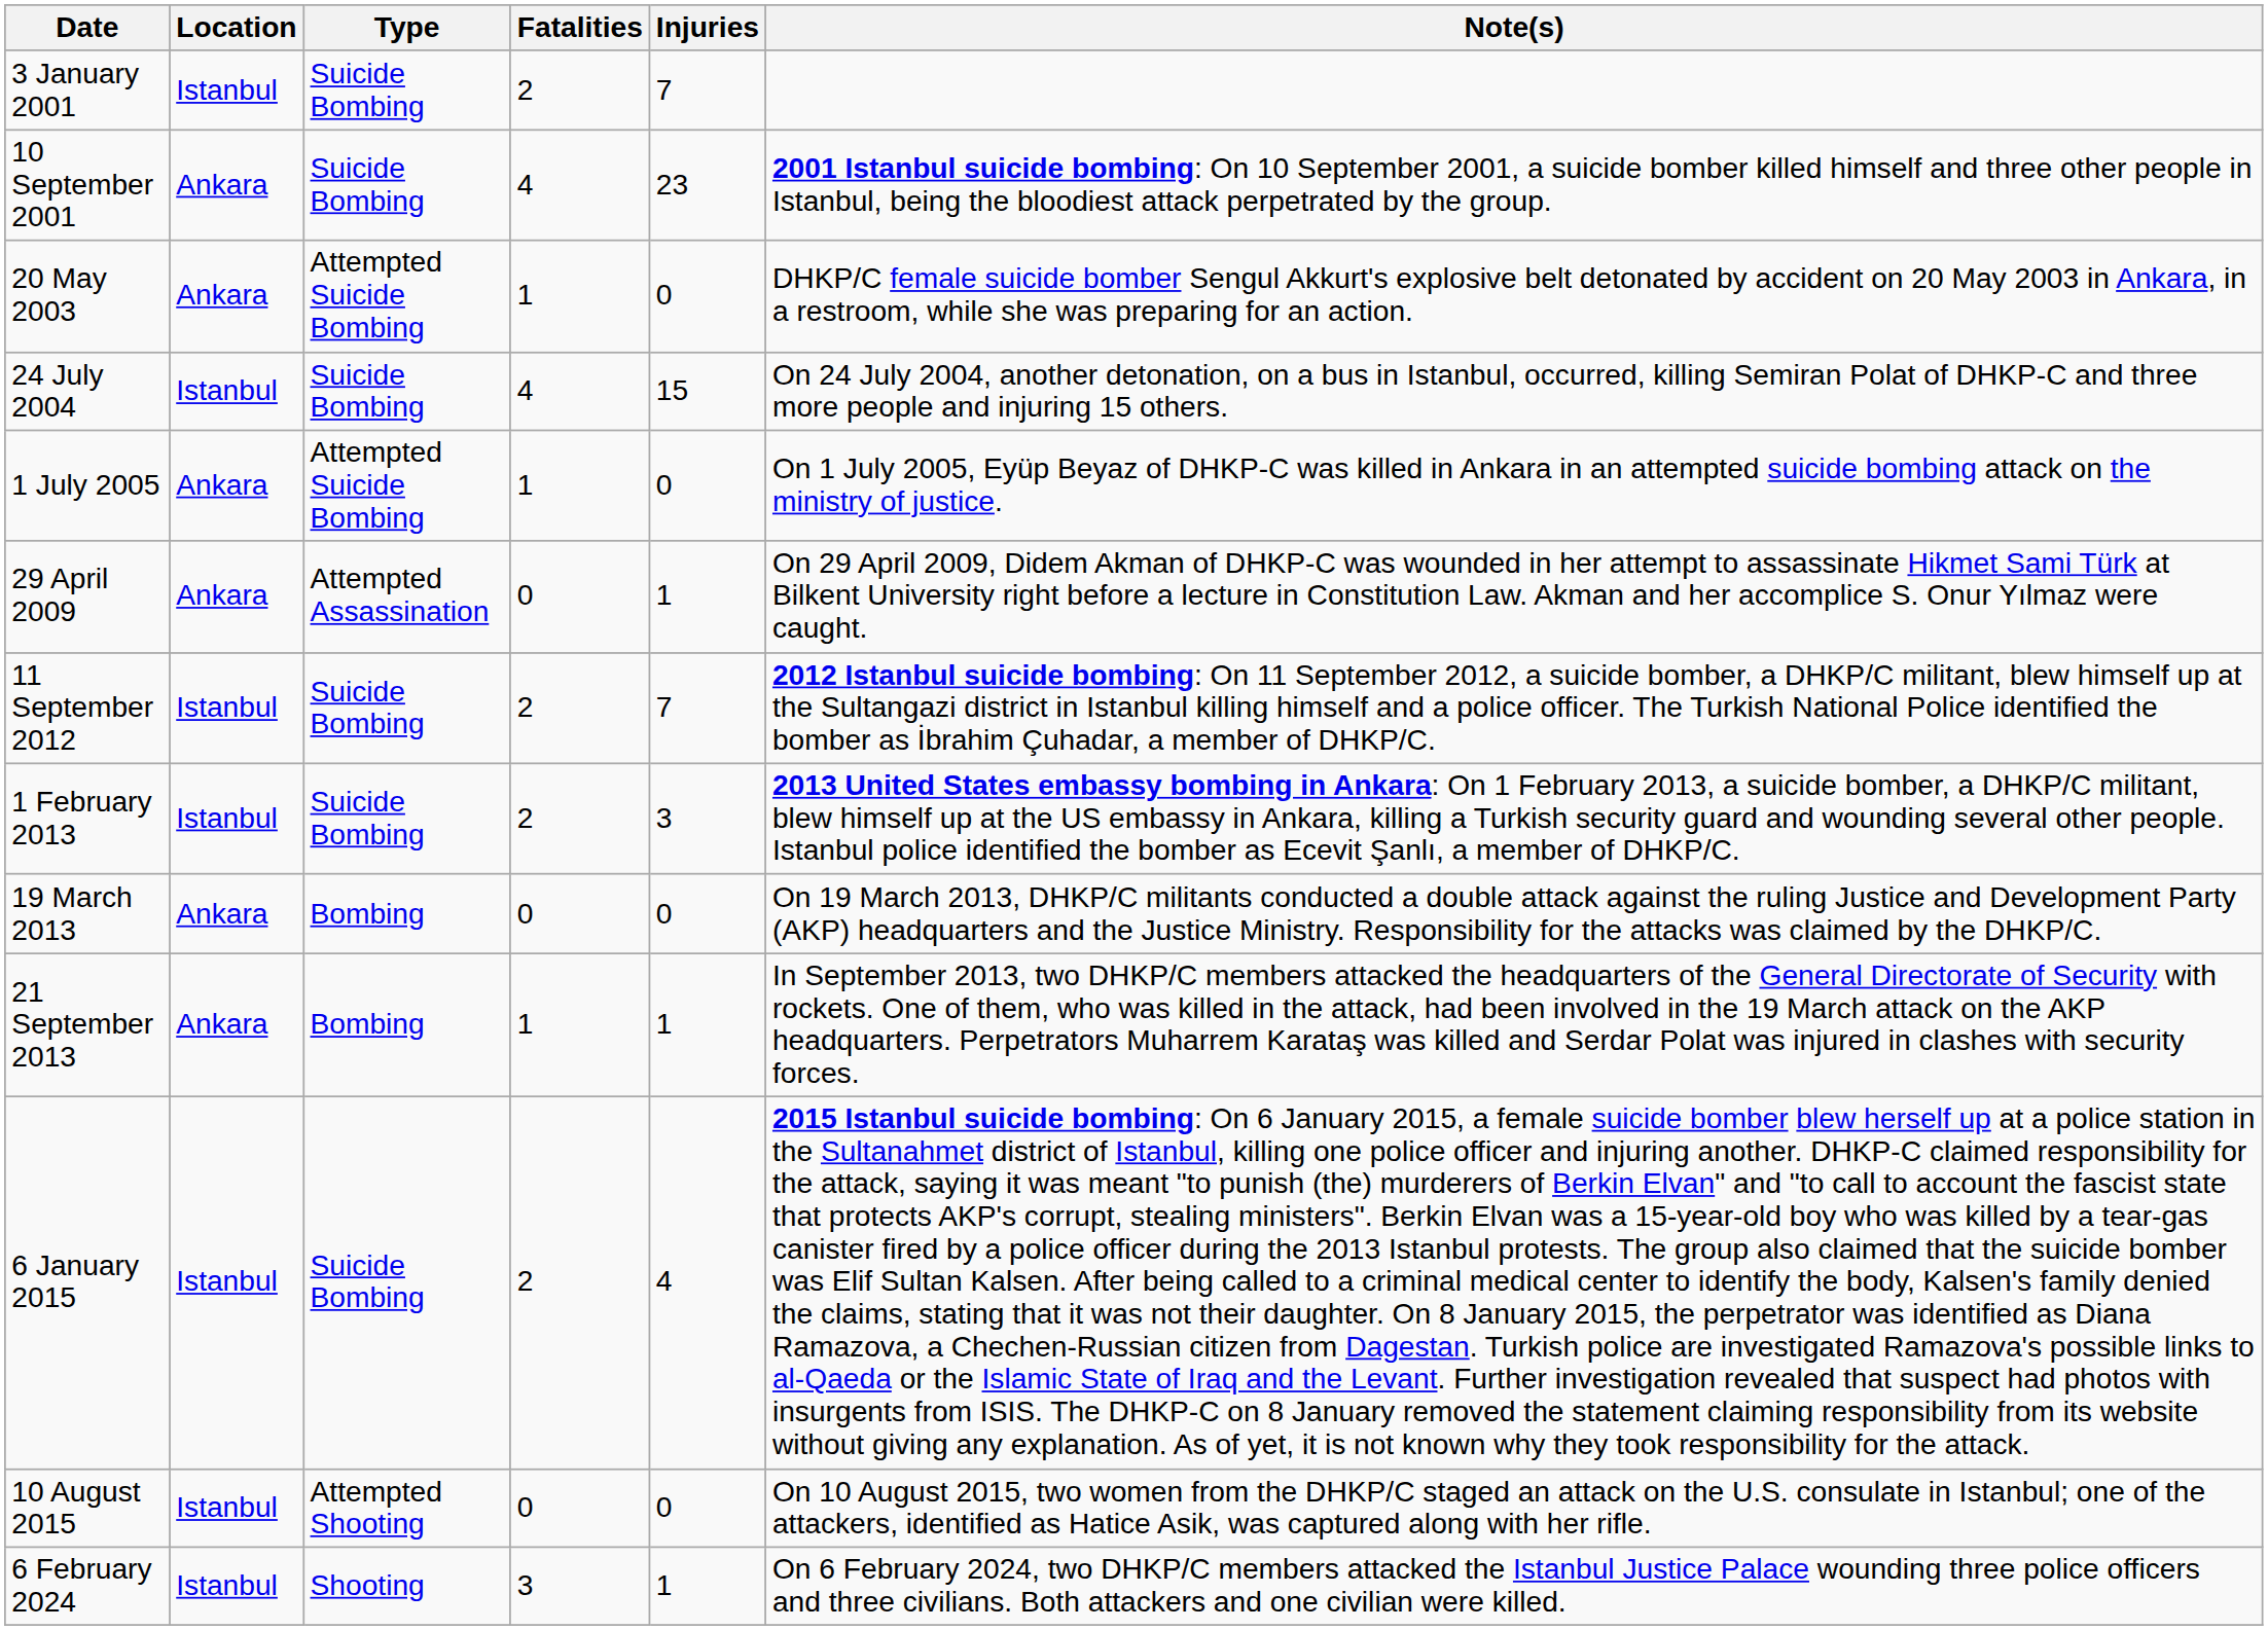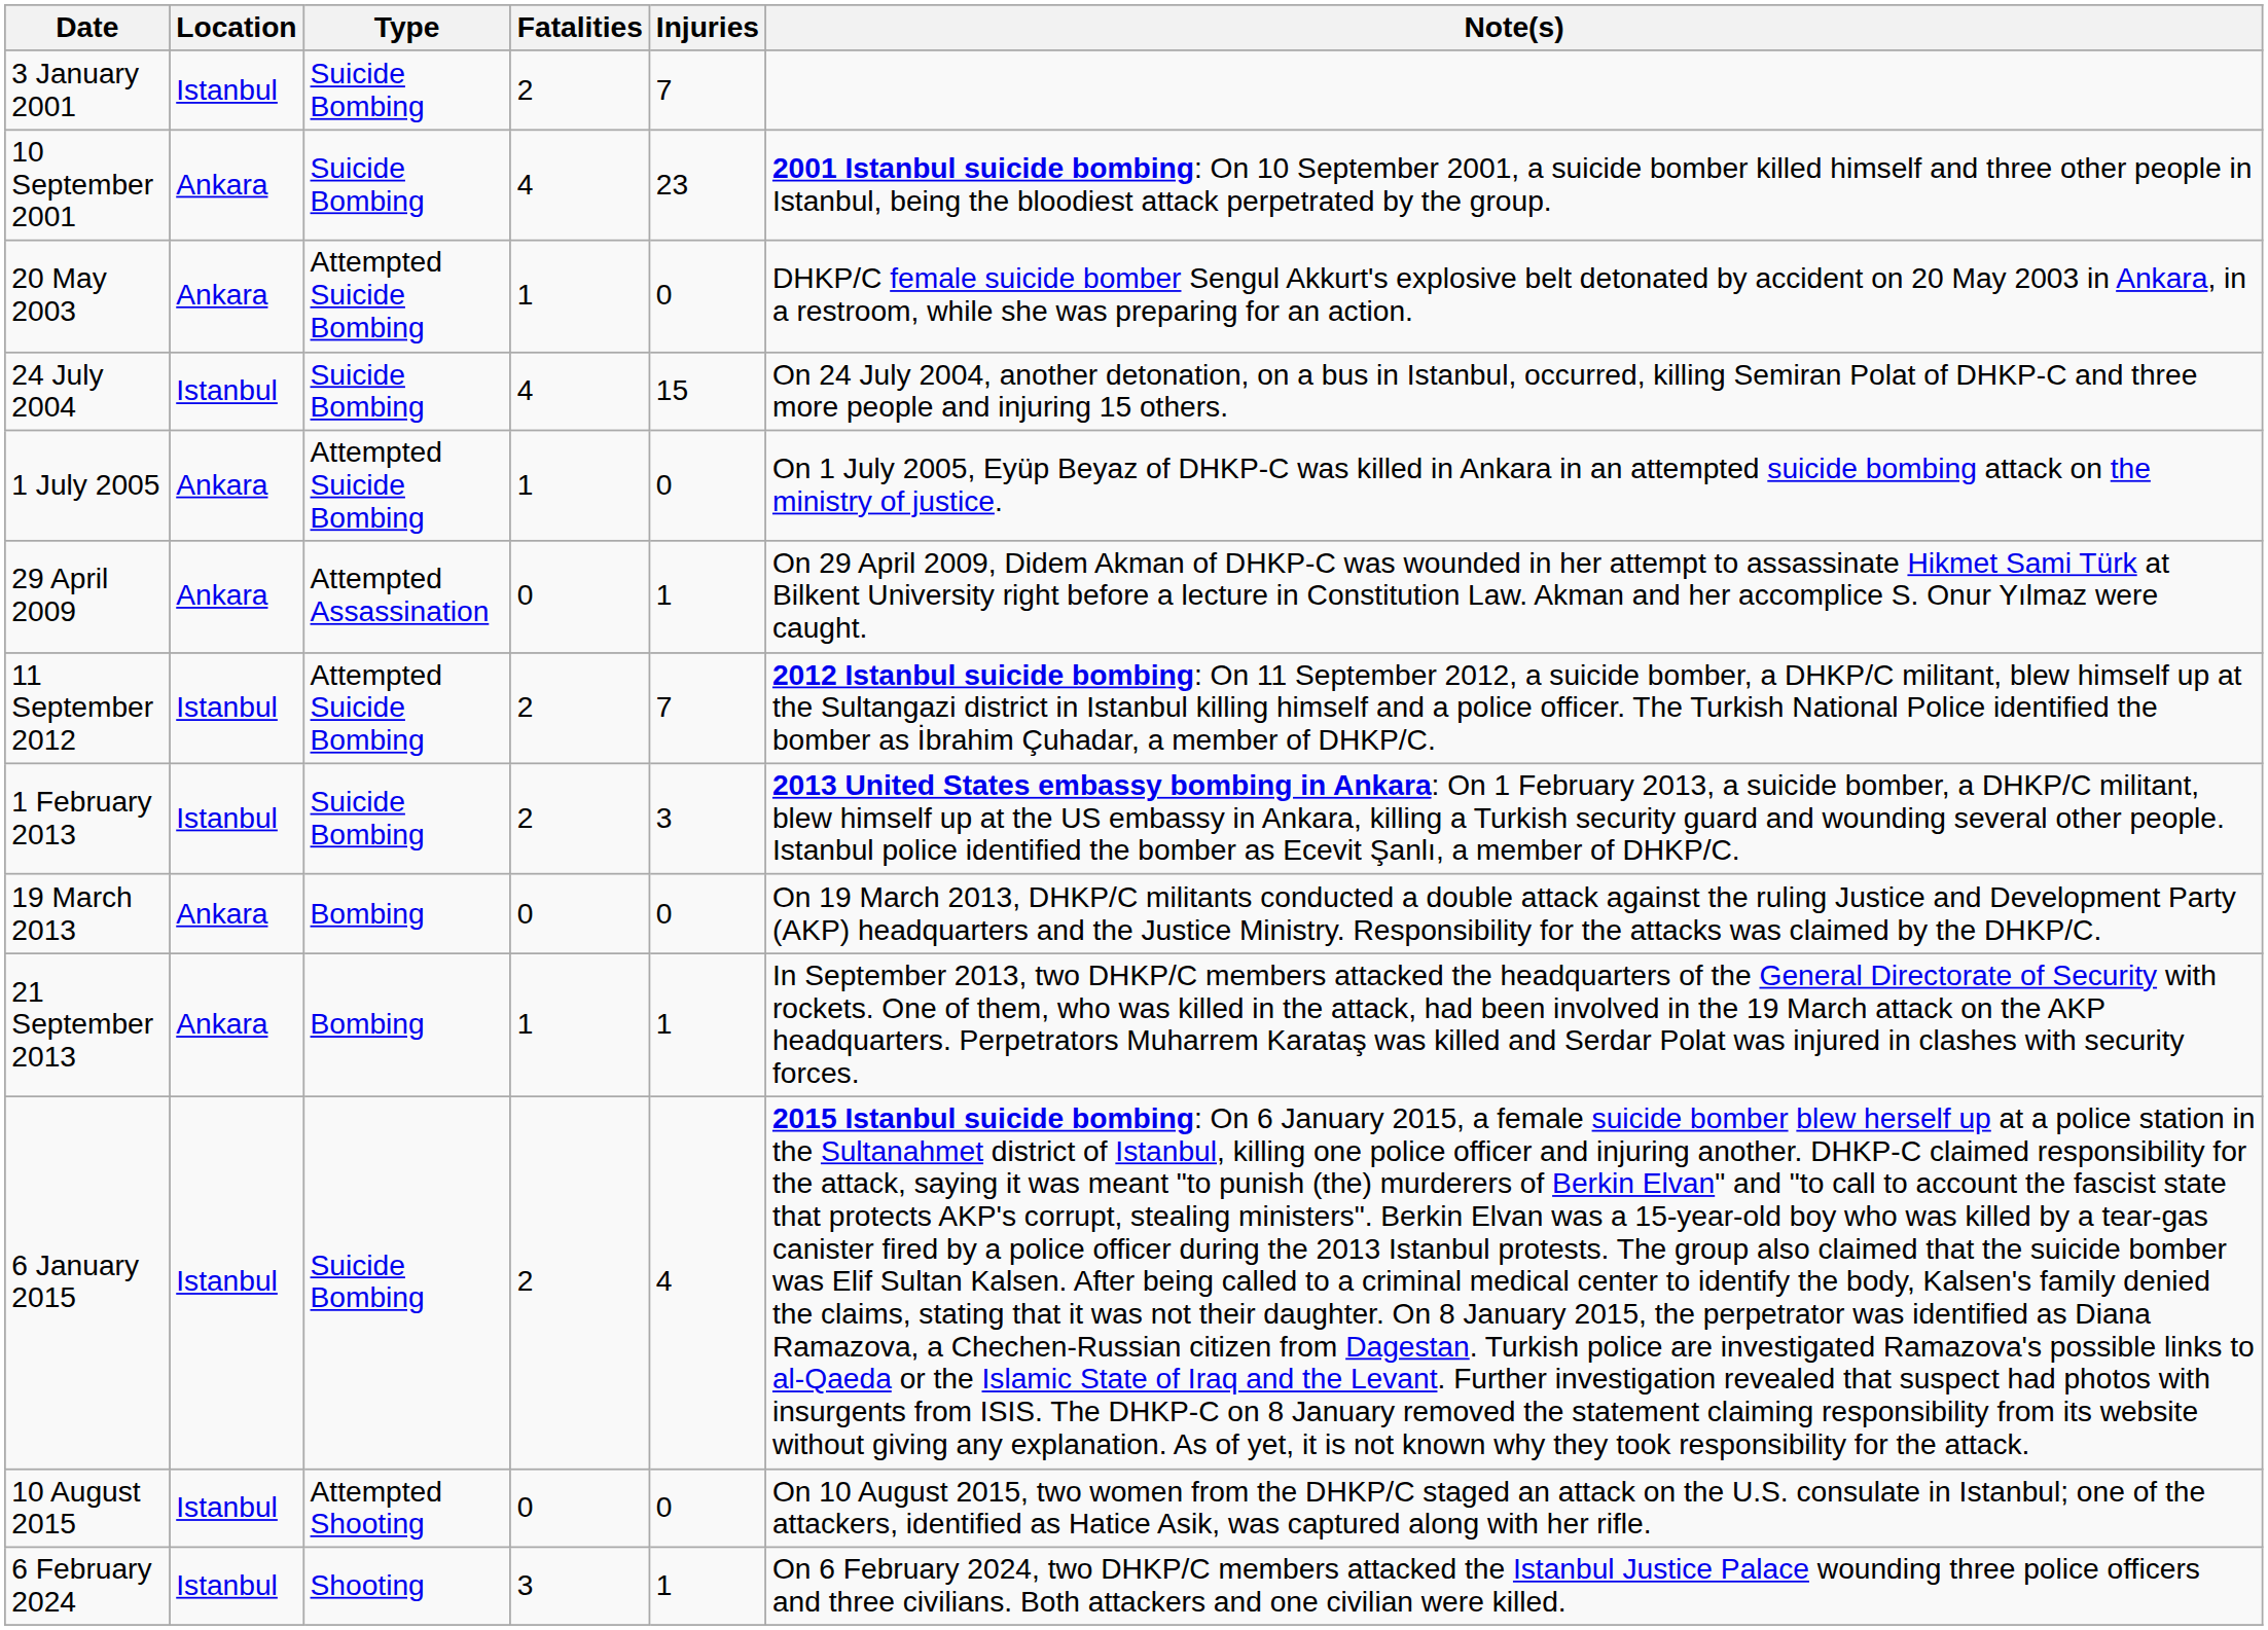 <table class="wikitable">
 <tr>
 <th>Date</th>
 <th>Location</th>
 <th>Type</th>
 <th>Fatalities</th>
 <th>Injuries</th>
 <th>Note(s)</th>
 </tr>
 <tr>
 <td>3 January 2001</td>
 <td><a href='#'>Istanbul</a></td>
 <td><a href='#'>Suicide Bombing</a></td>
 <td>2</td>
 <td>7</td>
 <td><strong></strong></td>
 </tr>
 <tr>
 <td>10 September 2001</td>
 <td><a href='#'>Ankara</a></td>
 <td><a href='#'>Suicide Bombing</a></td>
 <td>4</td>
 <td>23</td>
 <td><strong><a href='#'>2001 Istanbul suicide bombing</a></strong>: On 10 September 2001, a suicide bomber killed himself and three other people in Istanbul, being the bloodiest attack perpetrated by the group.</td>
 </tr>
 <tr>
 <td>20 May 2003</td>
 <td><a href='#'>Ankara</a></td>
 <td>Attempted <a href='#'>Suicide Bombing</a></td>
 <td>1</td>
 <td>0</td>
 <td>DHKP/C <a href='#'>female suicide bomber</a> Sengul Akkurt's explosive belt detonated by accident on 20 May 2003 in <a href='#'>Ankara</a>, in a restroom, while she was preparing for an action.</td>
 </tr>
 <tr>
 <td>24 July 2004</td>
 <td><a href='#'>Istanbul</a></td>
 <td><a href='#'>Suicide Bombing</a></td>
 <td>4</td>
 <td>15</td>
 <td>On 24 July 2004, another detonation, on a bus in Istanbul, occurred, killing Semiran Polat of DHKP-C and three more people and injuring 15 others.</td>
 </tr>
 <tr>
 <td>1 July 2005</td>
 <td><a href='#'>Ankara</a></td>
 <td>Attempted <a href='#'>Suicide Bombing</a></td>
 <td>1</td>
 <td>0</td>
 <td>On 1 July 2005, Eyüp Beyaz of DHKP-C was killed in Ankara in an attempted <a href='#'>suicide bombing</a> attack on <a href='#'>the ministry of justice</a>.</td>
 </tr>
 <tr>
 <td>29 April 2009</td>
 <td><a href='#'>Ankara</a></td>
 <td>Attempted <a href='#'>Assassination</a></td>
 <td>0</td>
 <td>1</td>
 <td>On 29 April 2009, Didem Akman of DHKP-C was wounded in her attempt to assassinate <a href='#'>Hikmet Sami Türk</a> at Bilkent University right before a lecture in Constitution Law. Akman and her accomplice S. Onur Yılmaz were caught.</td>
 </tr>
 <tr>
 <td>11 September 2012</td>
 <td><a href='#'>Istanbul</a></td>
-<td><a href='#'>Suicide Bombing</a></td>
+<td>Attempted <a href='#'>Suicide Bombing</a></td>
 <td>2</td>
 <td>7</td>
 <td><strong><a href='#'>2012 Istanbul suicide bombing</a></strong>: On 11 September 2012, a suicide bomber, a DHKP/C militant, blew himself up at the Sultangazi district in Istanbul killing himself and a police officer. The Turkish National Police identified the bomber as İbrahim Çuhadar, a member of DHKP/C.</td>
 </tr>
 <tr>
 <td>1 February 2013</td>
 <td><a href='#'>Istanbul</a></td>
 <td><a href='#'>Suicide Bombing</a></td>
 <td>2</td>
 <td>3</td>
 <td><strong><a href='#'>2013 United States embassy bombing in Ankara</a></strong>: On 1 February 2013, a suicide bomber, a DHKP/C militant, blew himself up at the US embassy in Ankara, killing a Turkish security guard and wounding several other people. Istanbul police identified the bomber as Ecevit Şanlı, a member of DHKP/C.</td>
 </tr>
 <tr>
 <td>19 March 2013</td>
 <td><a href='#'>Ankara</a></td>
 <td><a href='#'>Bombing</a></td>
 <td>0</td>
 <td>0</td>
 <td>On 19 March 2013, DHKP/C militants conducted a double attack against the ruling Justice and Development Party (AKP) headquarters and the Justice Ministry. Responsibility for the attacks was claimed by the DHKP/C.</td>
 </tr>
 <tr>
 <td>21 September 2013</td>
 <td><a href='#'>Ankara</a></td>
 <td><a href='#'>Bombing</a></td>
 <td>1</td>
 <td>1</td>
 <td>In September 2013, two DHKP/C members attacked the headquarters of the <a href='#'>General Directorate of Security</a> with rockets. One of them, who was killed in the attack, had been involved in the 19 March attack on the AKP headquarters. Perpetrators Muharrem Karataş was killed and Serdar Polat was injured in clashes with security forces.</td>
 </tr>
 <tr>
 <td>6 January 2015</td>
 <td><a href='#'>Istanbul</a></td>
 <td><a href='#'>Suicide Bombing</a></td>
 <td>2</td>
 <td>4</td>
 <td><strong><a href='#'>2015 Istanbul suicide bombing</a></strong>: On 6 January 2015, a female <a href='#'>suicide bomber</a> <a href='#'>blew herself up</a> at a police station in the <a href='#'>Sultanahmet</a> district of <a href='#'>Istanbul</a>, killing one police officer and injuring another. DHKP-C claimed responsibility for the attack, saying it was meant "to punish (the) murderers of <a href='#'>Berkin Elvan</a>" and "to call to account the fascist state that protects AKP's corrupt, stealing ministers". Berkin Elvan was a 15-year-old boy who was killed by a tear-gas canister fired by a police officer during the 2013 Istanbul protests. The group also claimed that the suicide bomber was Elif Sultan Kalsen. After being called to a criminal medical center to identify the body, Kalsen's family denied the claims, stating that it was not their daughter. On 8 January 2015, the perpetrator was identified as Diana Ramazova, a Chechen-Russian citizen from <a href='#'>Dagestan</a>. Turkish police are investigated Ramazova's possible links to <a href='#'>al-Qaeda</a> or the <a href='#'>Islamic State of Iraq and the Levant</a>. Further investigation revealed that suspect had photos with insurgents from ISIS. The DHKP-C on 8 January removed the statement claiming responsibility from its website without giving any explanation. As of yet, it is not known why they took responsibility for the attack.</td>
 </tr>
 <tr>
 <td>10 August 2015</td>
 <td><a href='#'>Istanbul</a></td>
 <td>Attempted <a href='#'>Shooting</a></td>
 <td>0</td>
 <td>0</td>
 <td>On 10 August 2015, two women from the DHKP/C staged an attack on the U.S. consulate in Istanbul; one of the attackers, identified as Hatice Asik, was captured along with her rifle.</td>
 </tr>
 <tr>
 <td>6 February 2024</td>
 <td><a href='#'>Istanbul</a></td>
 <td><a href='#'>Shooting</a></td>
 <td>3</td>
 <td>1</td>
 <td>On 6 February 2024, two DHKP/C members attacked the <a href='#'>Istanbul Justice Palace</a> wounding three police officers and three civilians. Both attackers and one civilian were killed.</td>
 </tr>
 </table>
